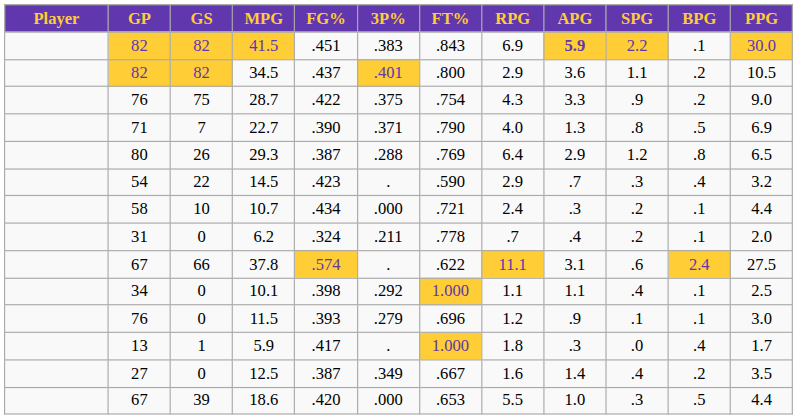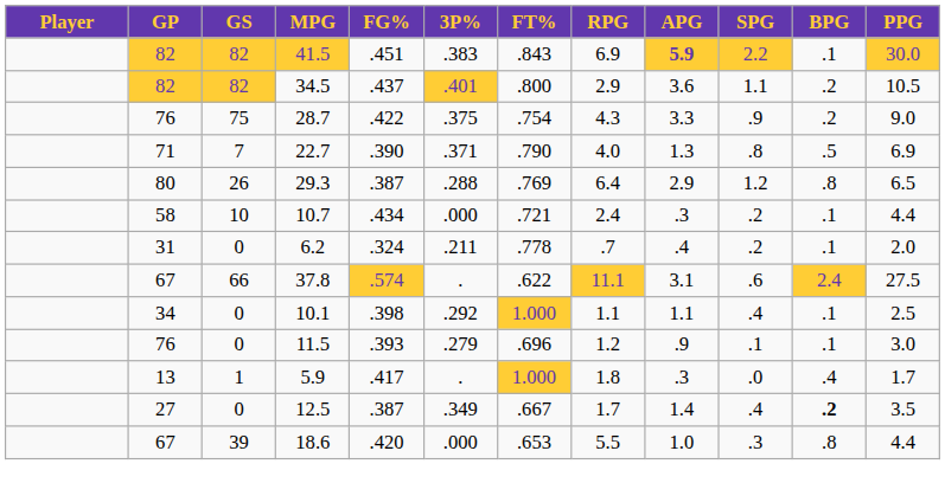 <table class="wikitable sortable" style="font-size:90%; text-align:center;">
 <tr>
 <th style="background:#6137ad;color:#ffcd35;" width="10%">Player</th>
 <th style="background:#6137ad;color:#ffcd35;" width="6%">GP</th>
 <th style="background:#6137ad;color:#ffcd35;" width="6%">GS</th>
 <th style="background:#6137ad;color:#ffcd35;" width="6%">MPG</th>
 <th style="background:#6137ad;color:#ffcd35;" width="6%">FG%</th>
 <th style="background:#6137ad;color:#ffcd35;" width="6%">3P%</th>
 <th style="background:#6137ad;color:#ffcd35;" width="6%">FT%</th>
 <th style="background:#6137ad;color:#ffcd35;" width="6%">RPG</th>
 <th style="background:#6137ad;color:#ffcd35;" width="6%">APG</th>
 <th style="background:#6137ad;color:#ffcd35;" width="6%">SPG</th>
 <th style="background:#6137ad;color:#ffcd35;" width="6%">BPG</th>
 <th style="background:#6137ad;color:#ffcd35;" width="6%">PPG</th>
 </tr>
 <tr>
 <td></td>
 <td style="background:#ffcd35;color:#6137ad;">82</td>
 <td style="background:#ffcd35;color:#6137ad;">82</td>
 <td style="background:#ffcd35;color:#6137ad;">41.5</td>
 <td>.451</td>
 <td>.383</td>
 <td>.843</td>
 <td>6.9</td>
 <td style="background:#ffcd35;color:#6137ad;"><strong>5.9</strong></td>
 <td style="background:#ffcd35;color:#6137ad;">2.2</td>
 <td>.1</td>
 <td style="background:#ffcd35;color:#6137ad;">30.0</td>
 </tr>
 <tr>
 <td></td>
 <td style="background:#ffcd35;color:#6137ad;">82</td>
 <td style="background:#ffcd35;color:#6137ad;">82</td>
 <td>34.5</td>
 <td>.437</td>
 <td style="background:#ffcd35;color:#6137ad;">.401</td>
 <td>.800</td>
 <td>2.9</td>
 <td>3.6</td>
 <td>1.1</td>
 <td>.2</td>
 <td>10.5</td>
 </tr>
 <tr>
 <td></td>
 <td>76</td>
 <td>75</td>
 <td>28.7</td>
 <td>.422</td>
 <td>.375</td>
 <td>.754</td>
 <td>4.3</td>
 <td>3.3</td>
 <td>.9</td>
 <td>.2</td>
 <td>9.0</td>
 </tr>
 <tr>
 <td></td>
 <td>71</td>
 <td>7</td>
 <td>22.7</td>
 <td>.390</td>
 <td>.371</td>
 <td>.790</td>
 <td>4.0</td>
 <td>1.3</td>
 <td>.8</td>
 <td>.5</td>
 <td>6.9</td>
 </tr>
 <tr>
 <td></td>
 <td>80</td>
 <td>26</td>
 <td>29.3</td>
 <td>.387</td>
 <td>.288</td>
 <td>.769</td>
 <td>6.4</td>
 <td>2.9</td>
 <td>1.2</td>
 <td>.8</td>
 <td>6.5</td>
-</tr>
-<tr>
-<td></td>
-<td>54</td>
-<td>22</td>
-<td>14.5</td>
-<td>.423</td>
-<td>.</td>
-<td>.590</td>
-<td>2.9</td>
-<td>.7</td>
-<td>.3</td>
-<td>.4</td>
-<td>3.2</td>
 </tr>
 <tr>
 <td></td>
 <td>58</td>
 <td>10</td>
 <td>10.7</td>
 <td>.434</td>
 <td>.000</td>
 <td>.721</td>
 <td>2.4</td>
 <td>.3</td>
 <td>.2</td>
 <td>.1</td>
 <td>4.4</td>
 </tr>
 <tr>
 <td></td>
 <td>31</td>
 <td>0</td>
 <td>6.2</td>
 <td>.324</td>
 <td>.211</td>
 <td>.778</td>
 <td>.7</td>
 <td>.4</td>
 <td>.2</td>
 <td>.1</td>
 <td>2.0</td>
 </tr>
 <tr>
 <td></td>
 <td>67</td>
 <td>66</td>
 <td>37.8</td>
 <td style="background:#ffcd35;color:#6137ad;">.574</td>
 <td>.</td>
 <td>.622</td>
 <td style="background:#ffcd35;color:#6137ad;">11.1</td>
 <td>3.1</td>
 <td>.6</td>
 <td style="background:#ffcd35;color:#6137ad;">2.4</td>
 <td>27.5</td>
 </tr>
 <tr>
 <td></td>
 <td>34</td>
 <td>0</td>
 <td>10.1</td>
 <td>.398</td>
 <td>.292</td>
 <td style="background:#ffcd35;color:#6137ad;">1.000</td>
 <td>1.1</td>
 <td>1.1</td>
 <td>.4</td>
 <td>.1</td>
 <td>2.5</td>
 </tr>
 <tr>
 <td></td>
 <td>76</td>
 <td>0</td>
 <td>11.5</td>
 <td>.393</td>
 <td>.279</td>
 <td>.696</td>
 <td>1.2</td>
 <td>.9</td>
 <td>.1</td>
 <td>.1</td>
 <td>3.0</td>
 </tr>
 <tr>
 <td></td>
 <td>13</td>
 <td>1</td>
 <td>5.9</td>
 <td>.417</td>
 <td>.</td>
 <td style="background:#ffcd35;color:#6137ad;">1.000</td>
 <td>1.8</td>
 <td>.3</td>
 <td>.0</td>
 <td>.4</td>
 <td>1.7</td>
 </tr>
 <tr>
 <td></td>
 <td>27</td>
 <td>0</td>
 <td>12.5</td>
 <td>.387</td>
 <td>.349</td>
 <td>.667</td>
-<td>1.6</td>
+<td>1.7</td>
 <td>1.4</td>
 <td>.4</td>
-<td>.2</td>
+<td><strong>.2</strong></td>
 <td>3.5</td>
 </tr>
 <tr>
 <td></td>
 <td>67</td>
 <td>39</td>
 <td>18.6</td>
 <td>.420</td>
 <td>.000</td>
 <td>.653</td>
 <td>5.5</td>
 <td>1.0</td>
 <td>.3</td>
-<td>.5</td>
+<td>.8</td>
 <td>4.4</td>
 </tr>
 </table>
